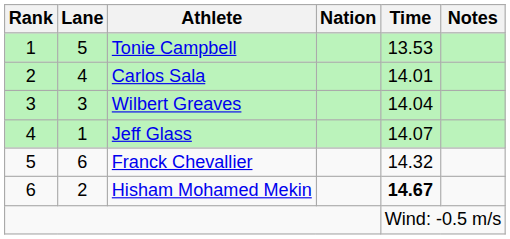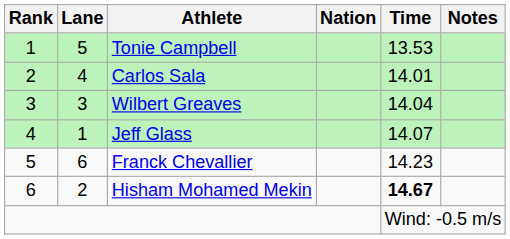 <table class="wikitable sortable" style="text-align:center">
 <tr>
 <th>Rank</th>
 <th>Lane</th>
 <th>Athlete</th>
 <th>Nation</th>
 <th>Time</th>
 <th>Notes</th>
 </tr>
 <tr style="background:#bbf3bb;">
 <td>1</td>
 <td>5</td>
 <td align=left><a href='#'>Tonie Campbell</a></td>
 <td align=left></td>
 <td>13.53</td>
 <td></td>
 </tr>
 <tr style="background:#bbf3bb;">
 <td>2</td>
 <td>4</td>
 <td align=left><a href='#'>Carlos Sala</a></td>
 <td align=left></td>
 <td>14.01</td>
 <td></td>
 </tr>
 <tr style="background:#bbf3bb;">
 <td>3</td>
 <td>3</td>
 <td align=left><a href='#'>Wilbert Greaves</a></td>
 <td align=left></td>
 <td>14.04</td>
 <td></td>
 </tr>
 <tr style="background:#bbf3bb;">
 <td>4</td>
 <td>1</td>
 <td align=left><a href='#'>Jeff Glass</a></td>
 <td align=left></td>
 <td>14.07</td>
 <td></td>
 </tr>
 <tr>
 <td>5</td>
 <td>6</td>
 <td align=left><a href='#'>Franck Chevallier</a></td>
 <td align=left></td>
-<td>14.32</td>
+<td>14.23</td>
 <td></td>
 </tr>
 <tr>
 <td>6</td>
 <td>2</td>
 <td align=left><a href='#'>Hisham Mohamed Mekin</a></td>
 <td align=left></td>
 <td><strong>14.67</strong></td>
 <td></td>
 </tr>
 <tr class="sortbottom">
 <td colspan=4></td>
 <td colspan="2" style="text-align:left;">Wind: -0.5 m/s</td>
 </tr>
 </table>
